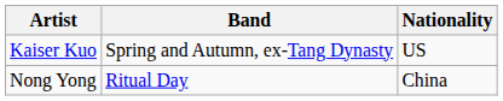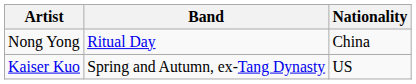 <table class="wikitable">
 <tr>
 <th>Artist</th>
 <th>Band</th>
 <th>Nationality</th>
 </tr>
 <tr>
+<td>Nong Yong</td>
+<td><a href='#'>Ritual Day</a></td>
+<td>China</td>
+</tr>
+<tr>
 <td><a href='#'>Kaiser Kuo</a></td>
 <td>Spring and Autumn, ex-<a href='#'>Tang Dynasty</a></td>
 <td>US</td>
 </tr>
-<tr>
-<td>Nong Yong</td>
-<td><a href='#'>Ritual Day</a></td>
-<td>China</td>
-</tr>
 </table>
